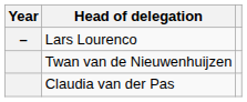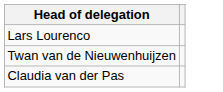 <table class="wikitable plainrowheaders">
 <tr>
-<th>Year</th>
 <th>Head of delegation</th>
 <th></th>
 </tr>
 <tr>
-<th scope="row">–</th>
 <td>Lars Lourenco</td>
 <td></td>
 </tr>
 <tr>
-<th scope="row"></th>
 <td>Twan van de Nieuwenhuijzen</td>
 <td></td>
 </tr>
 <tr>
-<th scope="row"></th>
 <td>Claudia van der Pas</td>
 <td></td>
 </tr>
 </table>
